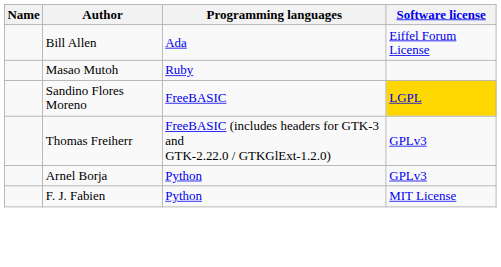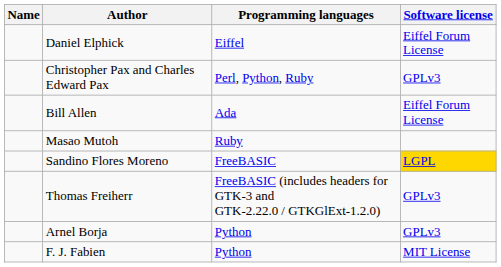 <table class="wikitable">
 <tr>
 <th>Name</th>
 <th>Author</th>
 <th>Programming languages</th>
 <th><a href='#'>Software license</a></th>
+</tr>
+<tr>
+<td> </td>
+<td>Daniel Elphick</td>
+<td><a href='#'>Eiffel</a></td>
+<td><a href='#'>Eiffel Forum License</a></td>
+</tr>
+<tr>
+<td></td>
+<td>Christopher Pax and Charles Edward Pax</td>
+<td><a href='#'>Perl</a>, <a href='#'>Python</a>, <a href='#'>Ruby</a></td>
+<td><a href='#'>GPLv3</a></td>
 </tr>
 <tr>
 <td></td>
 <td>Bill Allen</td>
 <td><a href='#'>Ada</a></td>
 <td><a href='#'>Eiffel Forum License</a></td>
 </tr>
 <tr>
 <td> </td>
 <td>Masao Mutoh</td>
 <td><a href='#'>Ruby</a></td>
 <td></td>
 </tr>
 <tr>
 <td></td>
 <td>Sandino Flores Moreno</td>
 <td><a href='#'>FreeBASIC</a></td>
 <td style="background: gold;"><a href='#'>LGPL</a></td>
 </tr>
 <tr>
 <td></td>
 <td>Thomas Freiherr</td>
 <td><a href='#'>FreeBASIC</a> (includes headers for GTK-3 and<br>GTK-2.22.0 / GTKGlExt-1.2.0)</td>
 <td><a href='#'>GPLv3</a></td>
 </tr>
 <tr>
 <td></td>
 <td>Arnel Borja</td>
 <td><a href='#'>Python</a></td>
 <td><a href='#'>GPLv3</a></td>
 </tr>
 <tr>
 <td></td>
 <td>F. J. Fabien</td>
 <td><a href='#'>Python</a></td>
 <td><a href='#'>MIT License</a></td>
 </tr>
 </table>
